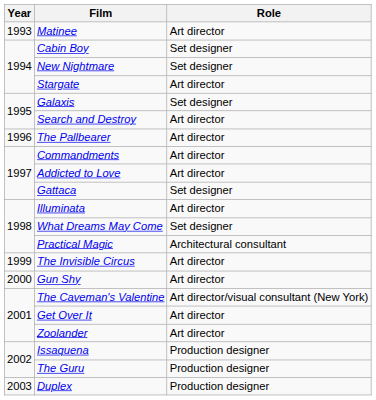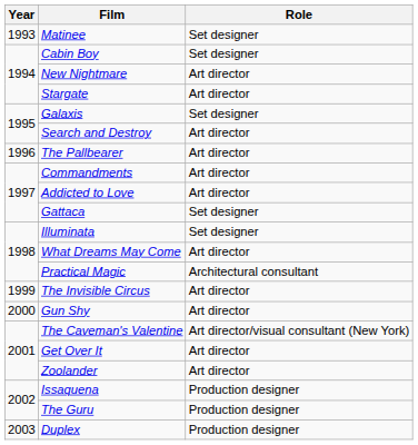 <table class="wikitable">
 <tr>
 <th>Year</th>
 <th>Film</th>
 <th>Role</th>
 </tr>
 <tr>
 <td>1993</td>
 <td><em><a href='#'>Matinee</a></em></td>
-<td>Art director</td>
+<td>Set designer</td>
 </tr>
 <tr>
 <td rowspan="3">1994</td>
 <td><em><a href='#'>Cabin Boy</a></em></td>
 <td>Set designer</td>
 </tr>
 <tr>
 <td><em><a href='#'>New Nightmare</a></em></td>
-<td>Set designer</td>
+<td>Art director</td>
 </tr>
 <tr>
 <td><em><a href='#'>Stargate</a></em></td>
 <td>Art director</td>
 </tr>
 <tr>
 <td rowspan="2">1995</td>
 <td><em><a href='#'>Galaxis</a></em></td>
 <td>Set designer</td>
 </tr>
 <tr>
 <td><em><a href='#'>Search and Destroy</a></em></td>
 <td>Art director</td>
 </tr>
 <tr>
 <td>1996</td>
 <td><em><a href='#'>The Pallbearer</a></em></td>
 <td>Art director</td>
 </tr>
 <tr>
 <td rowspan="3">1997</td>
 <td><em><a href='#'>Commandments</a></em></td>
 <td>Art director</td>
 </tr>
 <tr>
 <td><em><a href='#'>Addicted to Love</a></em></td>
 <td>Art director</td>
 </tr>
 <tr>
 <td><em><a href='#'>Gattaca</a></em></td>
 <td>Set designer</td>
 </tr>
 <tr>
 <td rowspan="3">1998</td>
 <td><em><a href='#'>Illuminata</a></em></td>
-<td>Art director</td>
+<td>Set designer</td>
 </tr>
 <tr>
 <td><em><a href='#'>What Dreams May Come</a></em></td>
-<td>Set designer</td>
+<td>Art director</td>
 </tr>
 <tr>
 <td><em><a href='#'>Practical Magic</a></em></td>
 <td>Architectural consultant</td>
 </tr>
 <tr>
 <td>1999</td>
 <td><em><a href='#'>The Invisible Circus</a></em></td>
 <td>Art director</td>
 </tr>
 <tr>
 <td>2000</td>
 <td><em><a href='#'>Gun Shy</a></em></td>
 <td>Art director</td>
 </tr>
 <tr>
 <td rowspan="3">2001</td>
 <td><em><a href='#'>The Caveman's Valentine</a></em></td>
 <td>Art director/visual consultant (New York)</td>
 </tr>
 <tr>
 <td><em><a href='#'>Get Over It</a></em></td>
 <td>Art director</td>
 </tr>
 <tr>
 <td><em><a href='#'>Zoolander</a></em></td>
 <td>Art director</td>
 </tr>
 <tr>
 <td rowspan="2">2002</td>
 <td><em><a href='#'>Issaquena</a></em></td>
 <td>Production designer</td>
 </tr>
 <tr>
 <td><em><a href='#'>The Guru</a></em></td>
 <td>Production designer</td>
 </tr>
 <tr>
 <td>2003</td>
 <td><em><a href='#'>Duplex</a></em></td>
 <td>Production designer</td>
 </tr>
 </table>
